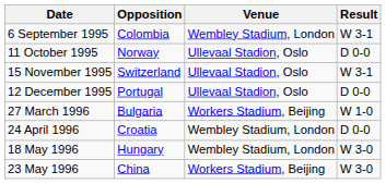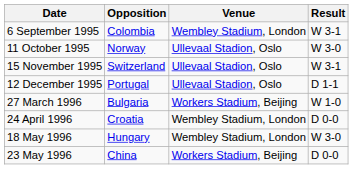 <table class="wikitable">
 <tr>
 <th>Date</th>
 <th>Opposition</th>
 <th>Venue</th>
 <th>Result</th>
 </tr>
 <tr>
 <td>6 September 1995</td>
 <td><a href='#'>Colombia</a></td>
 <td><a href='#'>Wembley Stadium</a>, London</td>
 <td>W 3-1</td>
 </tr>
 <tr>
 <td>11 October 1995</td>
 <td><a href='#'>Norway</a></td>
 <td><a href='#'>Ullevaal Stadion</a>, Oslo</td>
-<td>D 0-0</td>
+<td>W 3-0</td>
 </tr>
 <tr>
 <td>15 November 1995</td>
 <td><a href='#'>Switzerland</a></td>
 <td><a href='#'>Ullevaal Stadion</a>, Oslo</td>
 <td>W 3-1</td>
 </tr>
 <tr>
 <td>12 December 1995</td>
 <td><a href='#'>Portugal</a></td>
 <td><a href='#'>Ullevaal Stadion</a>, Oslo</td>
-<td>D 0-0</td>
+<td>D 1-1</td>
 </tr>
 <tr>
 <td>27 March 1996</td>
 <td><a href='#'>Bulgaria</a></td>
 <td><a href='#'>Workers Stadium</a>, Beijing</td>
 <td>W 1-0</td>
 </tr>
 <tr>
 <td>24 April 1996</td>
 <td><a href='#'>Croatia</a></td>
 <td>Wembley Stadium, London</td>
 <td>D 0-0</td>
 </tr>
 <tr>
 <td>18 May 1996</td>
 <td><a href='#'>Hungary</a></td>
 <td>Wembley Stadium, London</td>
 <td>W 3-0</td>
 </tr>
 <tr>
 <td>23 May 1996</td>
 <td><a href='#'>China</a></td>
 <td><a href='#'>Workers Stadium</a>, Beijing</td>
-<td>W 3-0</td>
+<td>D 0-0</td>
 </tr>
 </table>
